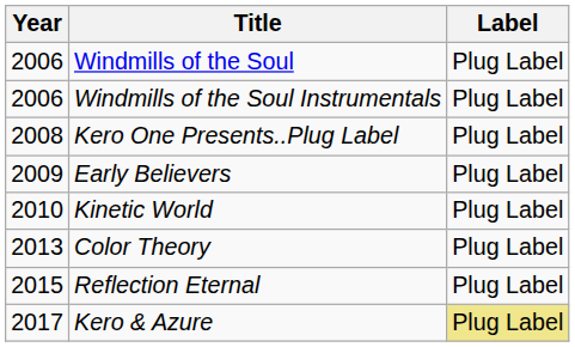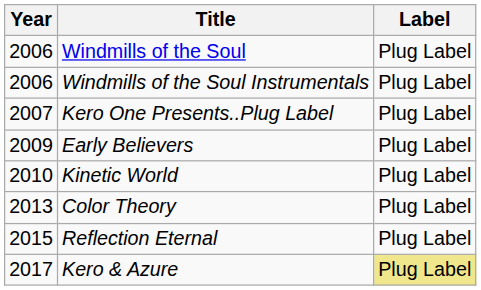 <table class="wikitable">
 <tr>
 <th align="center" width="20">Year</th>
 <th align="center">Title</th>
 <th align="center">Label</th>
 </tr>
 <tr>
 <td>2006</td>
 <td><a href='#'>Windmills of the Soul</a></td>
 <td>Plug Label</td>
 </tr>
 <tr>
 <td>2006</td>
 <td><em>Windmills of the Soul Instrumentals</em></td>
 <td>Plug Label</td>
 </tr>
 <tr>
-<td>2008</td>
+<td>2007</td>
 <td><em>Kero One Presents..Plug Label</em></td>
 <td>Plug Label</td>
 </tr>
 <tr>
 <td>2009</td>
 <td><em>Early Believers</em></td>
 <td>Plug Label</td>
 </tr>
 <tr>
 <td>2010</td>
 <td><em>Kinetic World</em></td>
 <td>Plug Label</td>
 </tr>
 <tr>
 <td>2013</td>
 <td><em>Color Theory</em></td>
 <td>Plug Label</td>
 </tr>
 <tr>
 <td>2015</td>
 <td><em>Reflection Eternal</em></td>
 <td>Plug Label</td>
 </tr>
 <tr>
 <td>2017</td>
 <td><em>Kero & Azure</em></td>
 <td style="background: khaki;">Plug Label</td>
 </tr>
 </table>
